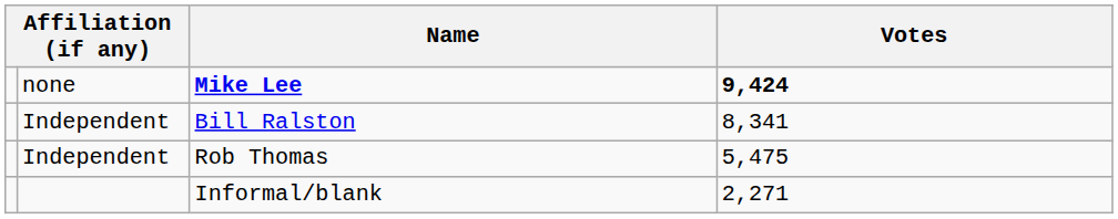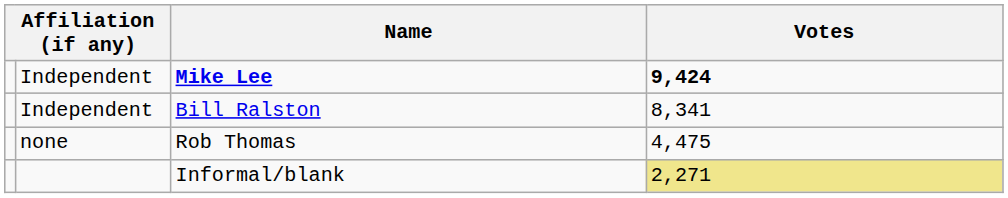 <table class="wikitable" style="width:51%;">
 <tr>
 <th colspan="2" style="width:1%;">Affiliation (if any)</th>
 <th style="width:20%;">Name</th>
 <th style="width:15%;">Votes</th>
 </tr>
 <tr>
 <td></td>
-<td>none</td>
+<td>Independent</td>
 <td><strong><a href='#'>Mike Lee</a></strong></td>
 <td><strong>9,424</strong></td>
 </tr>
 <tr>
 <td bgcolor=></td>
 <td>Independent</td>
 <td><a href='#'>Bill Ralston</a></td>
 <td>8,341</td>
 </tr>
 <tr>
 <td bgcolor=></td>
-<td>Independent</td>
+<td>none</td>
 <td>Rob Thomas</td>
-<td>5,475</td>
+<td>4,475</td>
 </tr>
 <tr>
 <td bgcolor=></td>
 <td></td>
 <td>Informal/blank</td>
-<td>2,271</td>
+<td style="background: khaki;">2,271</td>
 </tr>
 </table>
